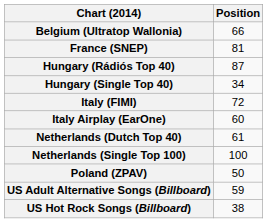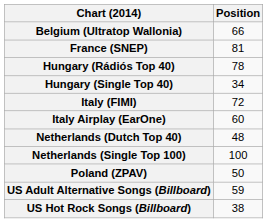 <table class="wikitable sortable plainrowheaders">
 <tr>
 <th>Chart (2014)</th>
 <th>Position</th>
 </tr>
 <tr>
 <th scope="row">Belgium (Ultratop Wallonia)</th>
 <td style="text-align:center;">66</td>
 </tr>
 <tr>
 <th scope="row">France (SNEP)</th>
 <td style="text-align:center;">81</td>
 </tr>
 <tr>
 <th scope="row">Hungary (Rádiós Top 40)</th>
-<td style="text-align:center;">87</td>
+<td style="text-align:center;">78</td>
 </tr>
 <tr>
 <th scope="row">Hungary (Single Top 40)</th>
 <td style="text-align:center;">34</td>
 </tr>
 <tr>
 <th scope="row">Italy (FIMI)</th>
 <td style="text-align:center;">72</td>
 </tr>
 <tr>
 <th scope="row">Italy Airplay (EarOne)</th>
 <td style="text-align:center;">60</td>
 </tr>
 <tr>
 <th scope="row">Netherlands (Dutch Top 40)</th>
-<td style="text-align:center;">61</td>
+<td style="text-align:center;">48</td>
 </tr>
 <tr>
 <th scope="row">Netherlands (Single Top 100)</th>
 <td style="text-align:center;">100</td>
 </tr>
 <tr>
 <th scope="row">Poland (ZPAV)</th>
 <td style="text-align:center;">50</td>
 </tr>
 <tr>
 <th scope="row">US Adult Alternative Songs (<em>Billboard</em>)</th>
 <td style="text-align:center;">59</td>
 </tr>
 <tr>
 <th scope="row">US Hot Rock Songs (<em>Billboard</em>)</th>
 <td style="text-align:center;">38</td>
 </tr>
 </table>
